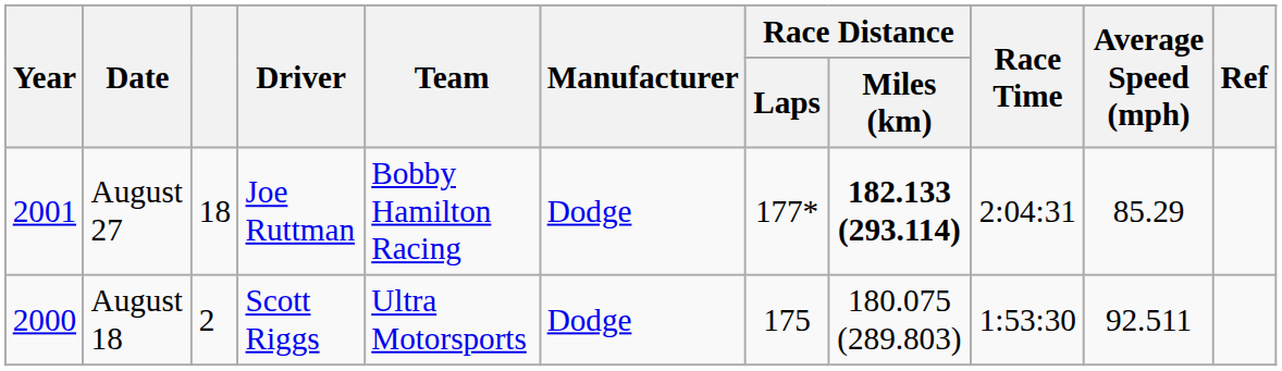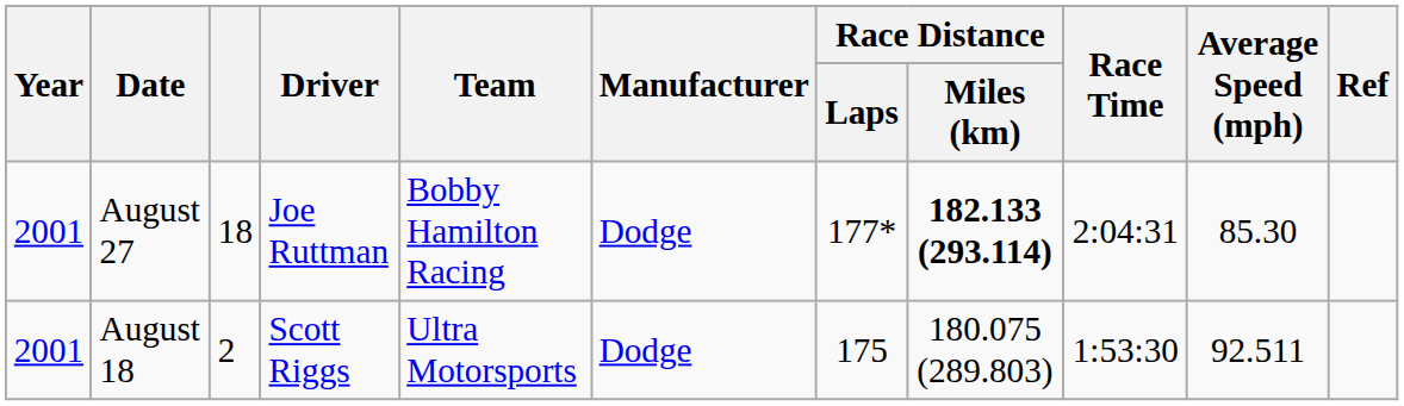 <table class="wikitable" style="font-size: 95%;">
 <tr>
 <th rowspan="2">Year</th>
 <th rowspan="2">Date</th>
 <th rowspan="2"></th>
 <th rowspan="2">Driver</th>
 <th rowspan="2">Team</th>
 <th rowspan="2">Manufacturer</th>
 <th colspan="2">Race Distance</th>
 <th rowspan="2">Race Time</th>
 <th rowspan="2">Average Speed<br>(mph)</th>
 <th rowspan="2">Ref</th>
 </tr>
 <tr>
 <th>Laps</th>
 <th>Miles (km)</th>
 </tr>
 <tr>
 <td><a href='#'>2001</a></td>
 <td>August 27</td>
 <td>18</td>
 <td><a href='#'>Joe Ruttman</a></td>
 <td><a href='#'>Bobby Hamilton Racing</a></td>
 <td><a href='#'>Dodge</a></td>
 <td align="center">177*</td>
 <td align="center"><strong>182.133 (293.114)</strong></td>
 <td align="center">2:04:31</td>
-<td align="center">85.29</td>
+<td align="center">85.30</td>
 <td align="center"></td>
 </tr>
 <tr>
-<td><a href='#'>2000</a></td>
+<td><a href='#'>2001</a></td>
 <td>August 18</td>
 <td>2</td>
 <td><a href='#'>Scott Riggs</a></td>
 <td><a href='#'>Ultra Motorsports</a></td>
 <td><a href='#'>Dodge</a></td>
 <td align="center">175</td>
 <td align="center">180.075 (289.803)</td>
 <td align="center">1:53:30</td>
 <td align="center">92.511</td>
 <td align="center"></td>
 </tr>
 </table>
